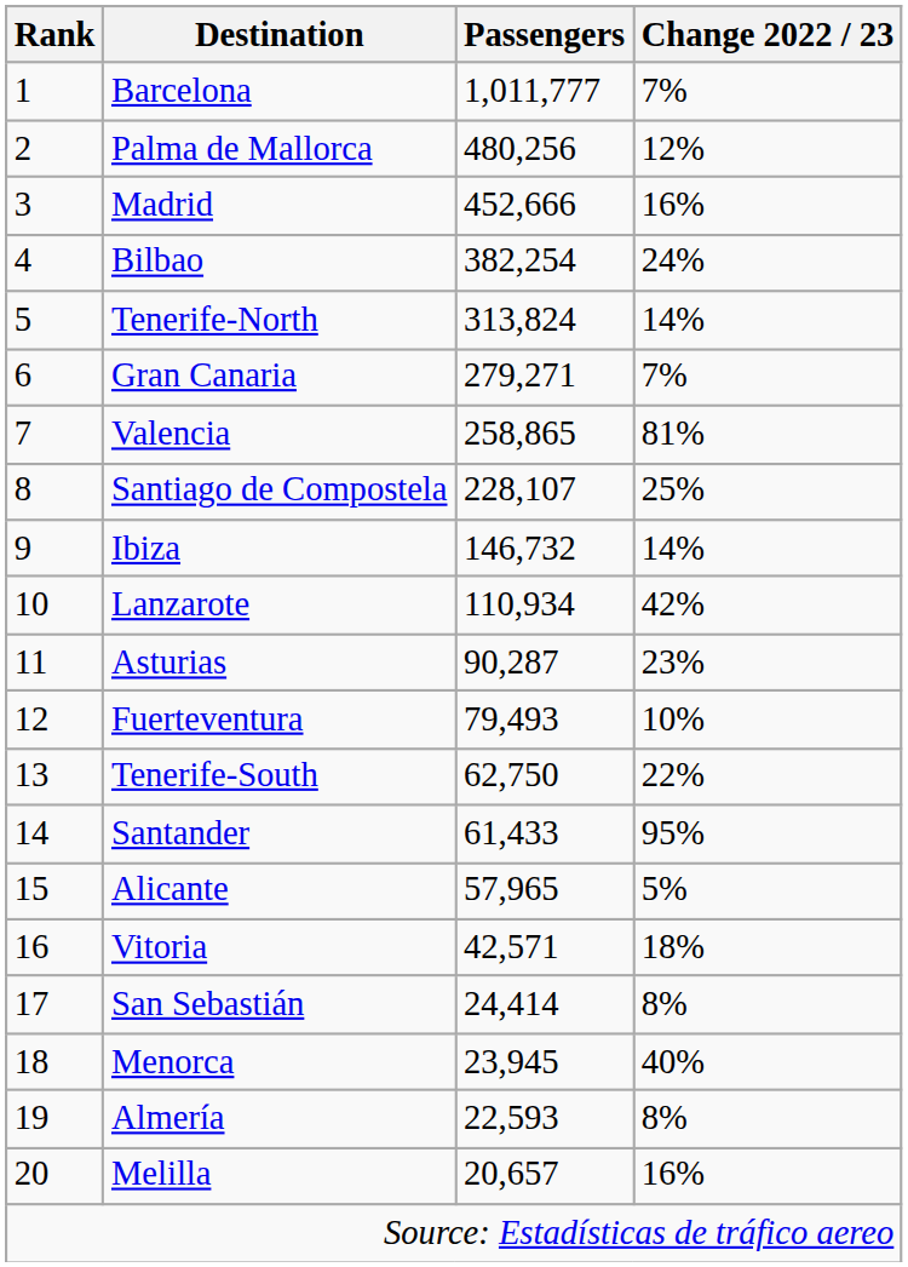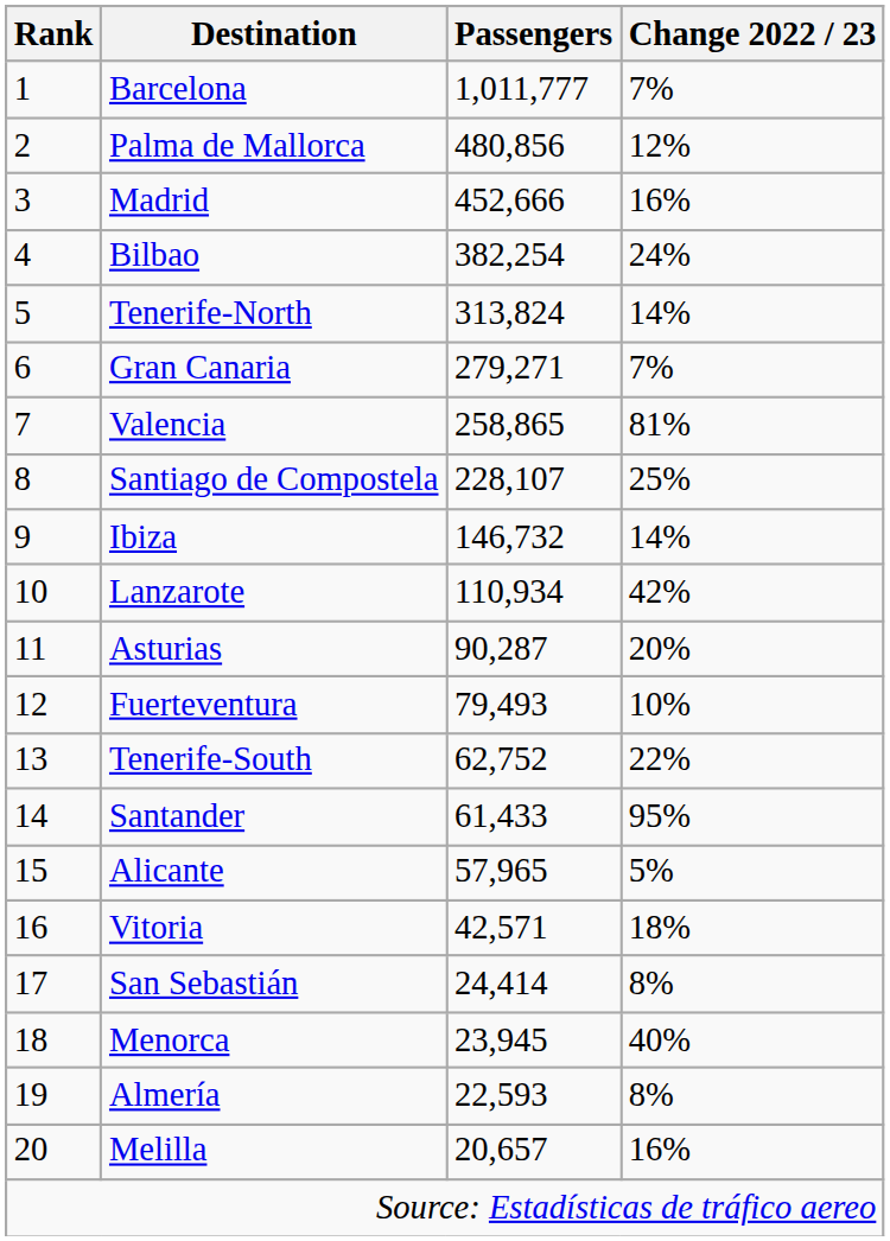 <table class="wikitable" style="font-size: 85%; width:align">
 <tr>
 <th>Rank</th>
 <th>Destination</th>
 <th>Passengers</th>
 <th>Change 2022 / 23</th>
 </tr>
 <tr>
 <td>1</td>
 <td> <a href='#'>Barcelona</a></td>
 <td>1,011,777</td>
 <td> 7%</td>
 </tr>
 <tr>
 <td>2</td>
 <td> <a href='#'>Palma de Mallorca</a></td>
-<td>480,256</td>
+<td>480,856</td>
 <td> 12%</td>
 </tr>
 <tr>
 <td>3</td>
 <td> <a href='#'>Madrid</a></td>
 <td>452,666</td>
 <td> 16%</td>
 </tr>
 <tr>
 <td>4</td>
 <td> <a href='#'>Bilbao</a></td>
 <td>382,254</td>
 <td> 24%</td>
 </tr>
 <tr>
 <td>5</td>
 <td> <a href='#'>Tenerife-North</a></td>
 <td>313,824</td>
 <td> 14%</td>
 </tr>
 <tr>
 <td>6</td>
 <td> <a href='#'>Gran Canaria</a></td>
 <td>279,271</td>
 <td> 7%</td>
 </tr>
 <tr>
 <td>7</td>
 <td> <a href='#'>Valencia</a></td>
 <td>258,865</td>
 <td> 81%</td>
 </tr>
 <tr>
 <td>8</td>
 <td> <a href='#'>Santiago de Compostela</a></td>
 <td>228,107</td>
 <td> 25%</td>
 </tr>
 <tr>
 <td>9</td>
 <td> <a href='#'>Ibiza</a></td>
 <td>146,732</td>
 <td> 14%</td>
 </tr>
 <tr>
 <td>10</td>
 <td> <a href='#'>Lanzarote</a></td>
 <td>110,934</td>
 <td> 42%</td>
 </tr>
 <tr>
 <td>11</td>
 <td> <a href='#'>Asturias</a></td>
 <td>90,287</td>
-<td> 23%</td>
+<td> 20%</td>
 </tr>
 <tr>
 <td>12</td>
 <td> <a href='#'>Fuerteventura</a></td>
 <td>79,493</td>
 <td> 10%</td>
 </tr>
 <tr>
 <td>13</td>
 <td> <a href='#'>Tenerife-South</a></td>
-<td>62,750</td>
+<td>62,752</td>
 <td> 22%</td>
 </tr>
 <tr>
 <td>14</td>
 <td> <a href='#'>Santander</a></td>
 <td>61,433</td>
 <td> 95%</td>
 </tr>
 <tr>
 <td>15</td>
 <td> <a href='#'>Alicante</a></td>
 <td>57,965</td>
 <td> 5%</td>
 </tr>
 <tr>
 <td>16</td>
 <td> <a href='#'>Vitoria</a></td>
 <td>42,571</td>
 <td> 18%</td>
 </tr>
 <tr>
 <td>17</td>
 <td> <a href='#'>San Sebastián</a></td>
 <td>24,414</td>
 <td> 8%</td>
 </tr>
 <tr>
 <td>18</td>
 <td> <a href='#'>Menorca</a></td>
 <td>23,945</td>
 <td> 40%</td>
 </tr>
 <tr>
 <td>19</td>
 <td> <a href='#'>Almería</a></td>
 <td>22,593</td>
 <td> 8%</td>
 </tr>
 <tr>
 <td>20</td>
 <td> <a href='#'>Melilla</a></td>
 <td>20,657</td>
 <td> 16%</td>
 </tr>
 <tr>
 <td colspan="4" style="text-align:right;"><em>Source: <a href='#'>Estadísticas de tráfico aereo</a></em></td>
 </tr>
 </table>
